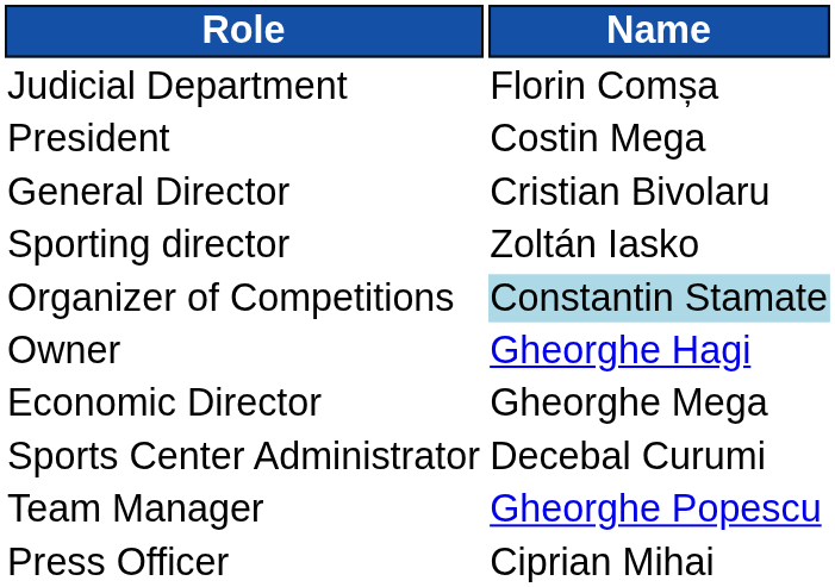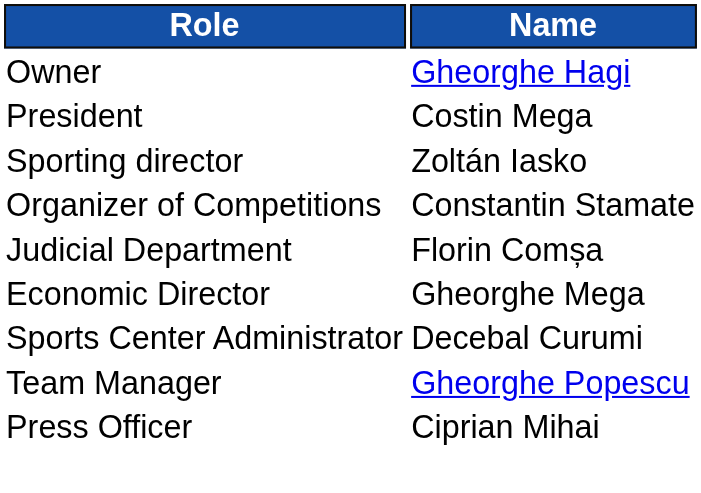 <table class="toccolours">
 <tr>
 <th style="background:#1450a6;color:#ffffff;border:1px solid #100d08;">Role</th>
 <th style="background:#1450a6;color:#ffffff;border:1px solid #100d08;">Name</th>
 </tr>
 <tr>
-<td>Judicial Department</td>
-<td> Florin Comșa</td>
+<td>Owner</td>
+<td> <a href='#'>Gheorghe Hagi</a></td>
 </tr>
 <tr>
 <td>President</td>
 <td> Costin Mega</td>
-</tr>
-<tr>
-<td>General Director</td>
-<td> Cristian Bivolaru</td>
 </tr>
 <tr>
 <td>Sporting director</td>
 <td> Zoltán Iasko</td>
 </tr>
 <tr>
 <td>Organizer of Competitions</td>
-<td style="background: lightblue;"> Constantin Stamate</td>
+<td> Constantin Stamate</td>
 </tr>
 <tr>
-<td>Owner</td>
-<td> <a href='#'>Gheorghe Hagi</a></td>
+<td>Judicial Department</td>
+<td> Florin Comșa</td>
 </tr>
 <tr>
 <td>Economic Director</td>
 <td> Gheorghe Mega</td>
 </tr>
 <tr>
 <td>Sports Center Administrator</td>
 <td> Decebal Curumi</td>
 </tr>
 <tr>
 <td>Team Manager</td>
 <td> <a href='#'>Gheorghe Popescu</a></td>
 </tr>
 <tr>
 <td>Press Officer</td>
 <td> Ciprian Mihai</td>
 </tr>
 </table>
